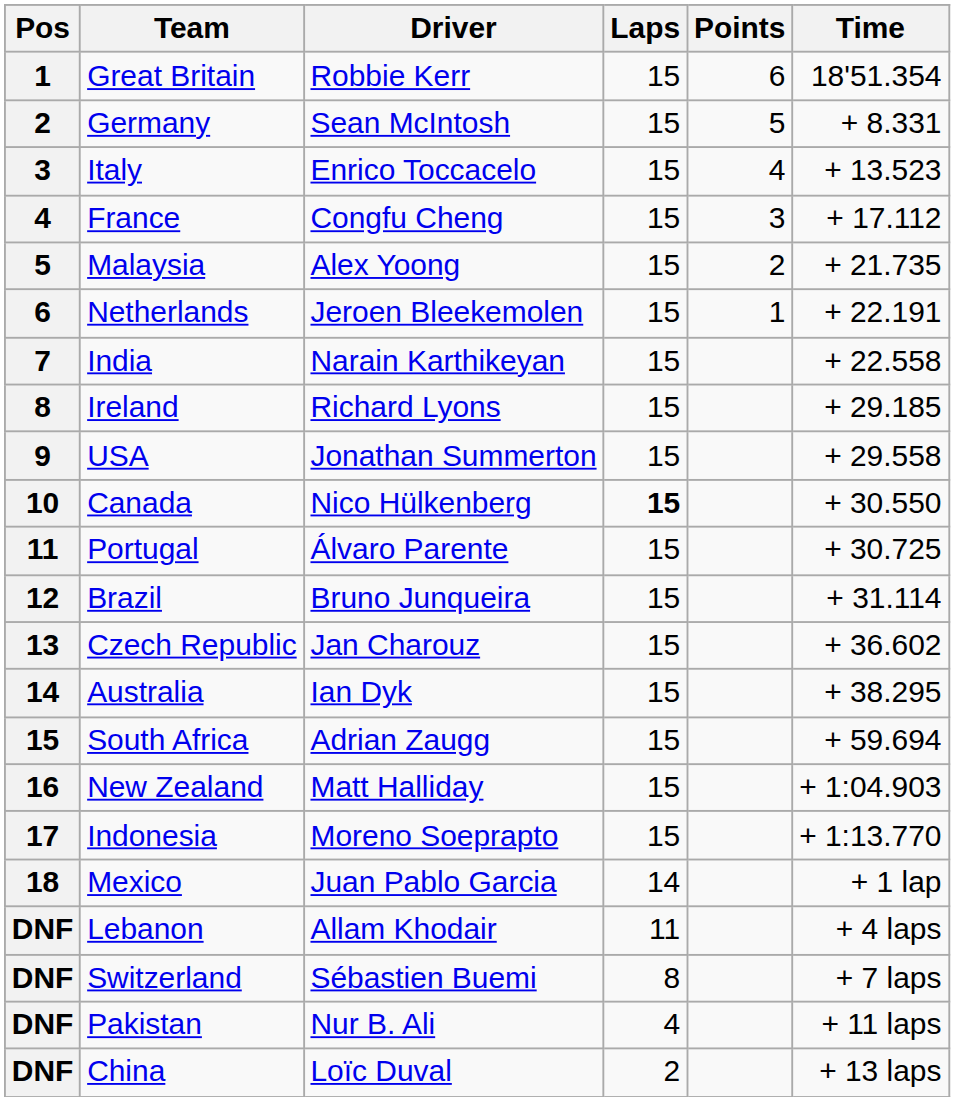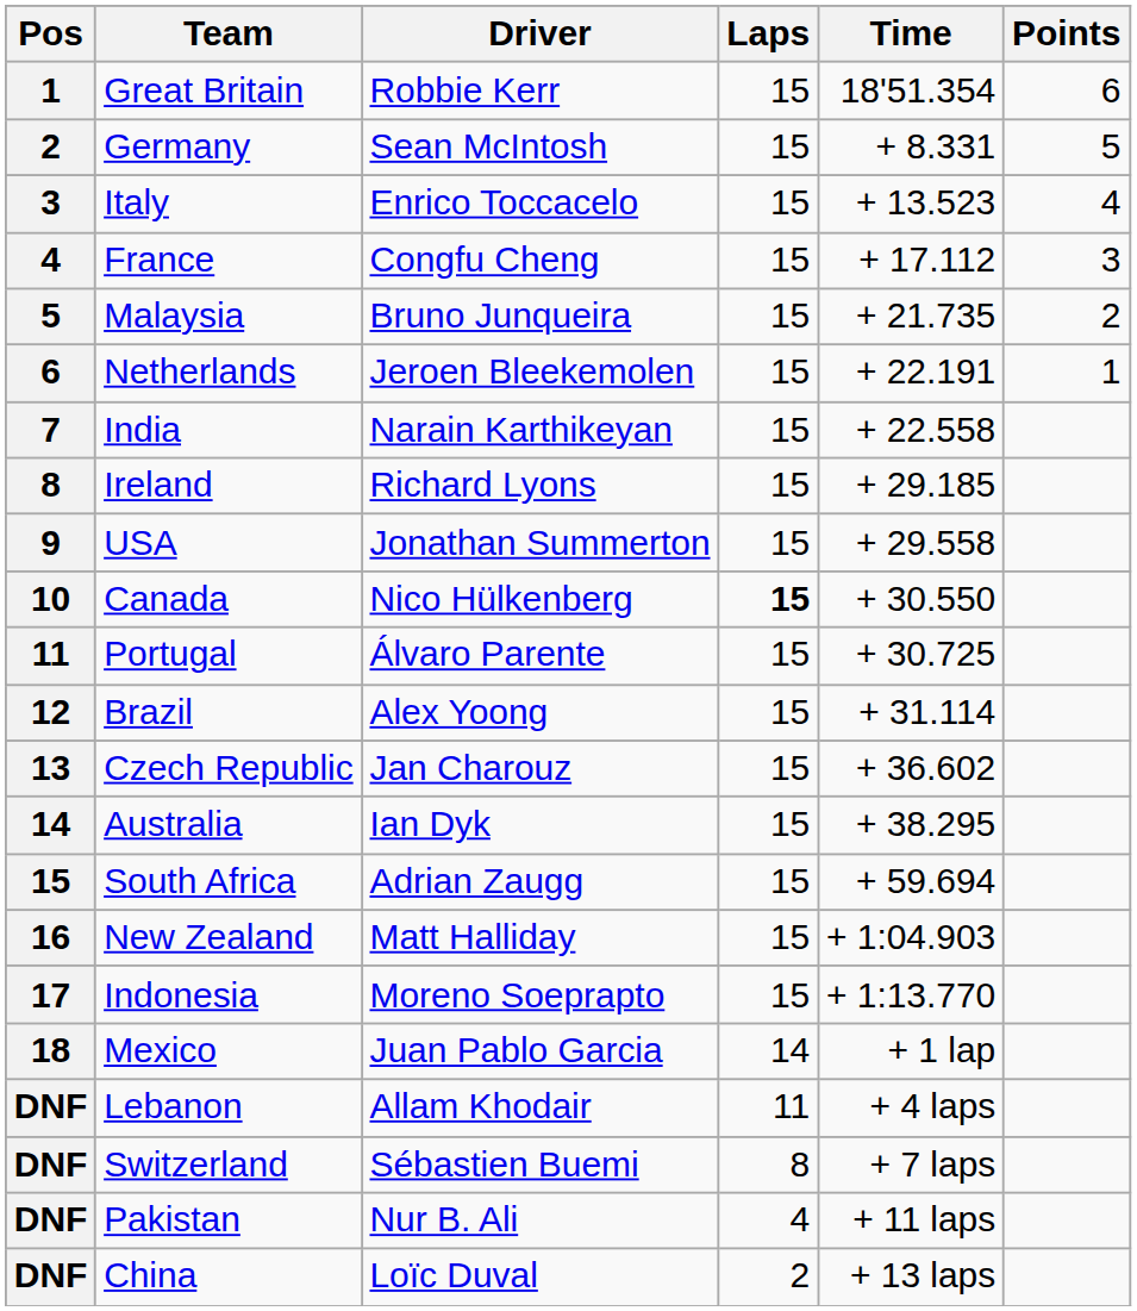 <table class="wikitable">
 <tr>
 <th>Pos</th>
 <th>Team</th>
 <th>Driver</th>
 <th>Laps</th>
+<th>Time</th>
 <th>Points</th>
-<th>Time</th>
 </tr>
 <tr>
 <th>1</th>
 <td> <a href='#'>Great Britain</a></td>
 <td><a href='#'>Robbie Kerr</a></td>
 <td align="right">15</td>
+<td align="right">18'51.354</td>
 <td align="right">6</td>
-<td align="right">18'51.354</td>
 </tr>
 <tr>
 <th>2</th>
 <td> <a href='#'>Germany</a></td>
 <td><a href='#'>Sean McIntosh</a></td>
 <td align="right">15</td>
+<td align="right">+ 8.331</td>
 <td align="right">5</td>
-<td align="right">+ 8.331</td>
 </tr>
 <tr>
 <th>3</th>
 <td> <a href='#'>Italy</a></td>
 <td><a href='#'>Enrico Toccacelo</a></td>
 <td align="right">15</td>
+<td align="right">+ 13.523</td>
 <td align="right">4</td>
-<td align="right">+ 13.523</td>
 </tr>
 <tr>
 <th>4</th>
 <td> <a href='#'>France</a></td>
 <td><a href='#'>Congfu Cheng</a></td>
 <td align="right">15</td>
+<td align="right">+ 17.112</td>
 <td align="right">3</td>
-<td align="right">+ 17.112</td>
 </tr>
 <tr>
 <th>5</th>
 <td> <a href='#'>Malaysia</a></td>
-<td><a href='#'>Alex Yoong</a></td>
+<td><a href='#'>Bruno Junqueira</a></td>
 <td align="right">15</td>
+<td align="right">+ 21.735</td>
 <td align="right">2</td>
-<td align="right">+ 21.735</td>
 </tr>
 <tr>
 <th>6</th>
 <td> <a href='#'>Netherlands</a></td>
 <td><a href='#'>Jeroen Bleekemolen</a></td>
 <td align="right">15</td>
+<td align="right">+ 22.191</td>
 <td align="right">1</td>
-<td align="right">+ 22.191</td>
 </tr>
 <tr>
 <th>7</th>
 <td> <a href='#'>India</a></td>
 <td><a href='#'>Narain Karthikeyan</a></td>
 <td align="right">15</td>
+<td align="right">+ 22.558</td>
 <td align="right"></td>
-<td align="right">+ 22.558</td>
 </tr>
 <tr>
 <th>8</th>
 <td> <a href='#'>Ireland</a></td>
 <td><a href='#'>Richard Lyons</a></td>
 <td align="right">15</td>
+<td align="right">+ 29.185</td>
 <td align="right"></td>
-<td align="right">+ 29.185</td>
 </tr>
 <tr>
 <th>9</th>
 <td> <a href='#'>USA</a></td>
 <td><a href='#'>Jonathan Summerton</a></td>
 <td align="right">15</td>
+<td align="right">+ 29.558</td>
 <td align="right"></td>
-<td align="right">+ 29.558</td>
 </tr>
 <tr>
 <th>10</th>
 <td> <a href='#'>Canada</a></td>
 <td><a href='#'>Nico Hülkenberg</a></td>
 <td align="right"><strong>15</strong></td>
+<td align="right">+ 30.550</td>
 <td align="right"></td>
-<td align="right">+ 30.550</td>
 </tr>
 <tr>
 <th>11</th>
 <td> <a href='#'>Portugal</a></td>
 <td><a href='#'>Álvaro Parente</a></td>
 <td align="right">15</td>
+<td align="right">+ 30.725</td>
 <td align="right"></td>
-<td align="right">+ 30.725</td>
 </tr>
 <tr>
 <th>12</th>
 <td> <a href='#'>Brazil</a></td>
-<td><a href='#'>Bruno Junqueira</a></td>
+<td><a href='#'>Alex Yoong</a></td>
 <td align="right">15</td>
+<td align="right">+ 31.114</td>
 <td align="right"></td>
-<td align="right">+ 31.114</td>
 </tr>
 <tr>
 <th>13</th>
 <td> <a href='#'>Czech Republic</a></td>
 <td><a href='#'>Jan Charouz</a></td>
 <td align="right">15</td>
+<td align="right">+ 36.602</td>
 <td align="right"></td>
-<td align="right">+ 36.602</td>
 </tr>
 <tr>
 <th>14</th>
 <td> <a href='#'>Australia</a></td>
 <td><a href='#'>Ian Dyk</a></td>
 <td align="right">15</td>
+<td align="right">+ 38.295</td>
 <td align="right"></td>
-<td align="right">+ 38.295</td>
 </tr>
 <tr>
 <th>15</th>
 <td> <a href='#'>South Africa</a></td>
 <td><a href='#'>Adrian Zaugg</a></td>
 <td align="right">15</td>
+<td align="right">+ 59.694</td>
 <td align="right"></td>
-<td align="right">+ 59.694</td>
 </tr>
 <tr>
 <th>16</th>
 <td> <a href='#'>New Zealand</a></td>
 <td><a href='#'>Matt Halliday</a></td>
 <td align="right">15</td>
+<td align="right">+ 1:04.903</td>
 <td align="right"></td>
-<td align="right">+ 1:04.903</td>
 </tr>
 <tr>
 <th>17</th>
 <td> <a href='#'>Indonesia</a></td>
 <td><a href='#'>Moreno Soeprapto</a></td>
 <td align="right">15</td>
+<td align="right">+ 1:13.770</td>
 <td align="right"></td>
-<td align="right">+ 1:13.770</td>
 </tr>
 <tr>
 <th>18</th>
 <td> <a href='#'>Mexico</a></td>
 <td><a href='#'>Juan Pablo Garcia</a></td>
 <td align="right">14</td>
+<td align="right">+ 1 lap</td>
 <td align="right"></td>
-<td align="right">+ 1 lap</td>
 </tr>
 <tr>
 <th>DNF</th>
 <td> <a href='#'>Lebanon</a></td>
 <td><a href='#'>Allam Khodair</a></td>
 <td align="right">11</td>
+<td align="right">+ 4 laps</td>
 <td align="right"></td>
-<td align="right">+ 4 laps</td>
 </tr>
 <tr>
 <th>DNF</th>
 <td> <a href='#'>Switzerland</a></td>
 <td><a href='#'>Sébastien Buemi</a></td>
 <td align="right">8</td>
+<td align="right">+ 7 laps</td>
 <td align="right"></td>
-<td align="right">+ 7 laps</td>
 </tr>
 <tr>
 <th>DNF</th>
 <td> <a href='#'>Pakistan</a></td>
 <td><a href='#'>Nur B. Ali</a></td>
 <td align="right">4</td>
+<td align="right">+ 11 laps</td>
 <td align="right"></td>
-<td align="right">+ 11 laps</td>
 </tr>
 <tr>
 <th>DNF</th>
 <td> <a href='#'>China</a></td>
 <td><a href='#'>Loïc Duval</a></td>
 <td align="right">2</td>
+<td align="right">+ 13 laps</td>
 <td align="right"></td>
-<td align="right">+ 13 laps</td>
 </tr>
 </table>
